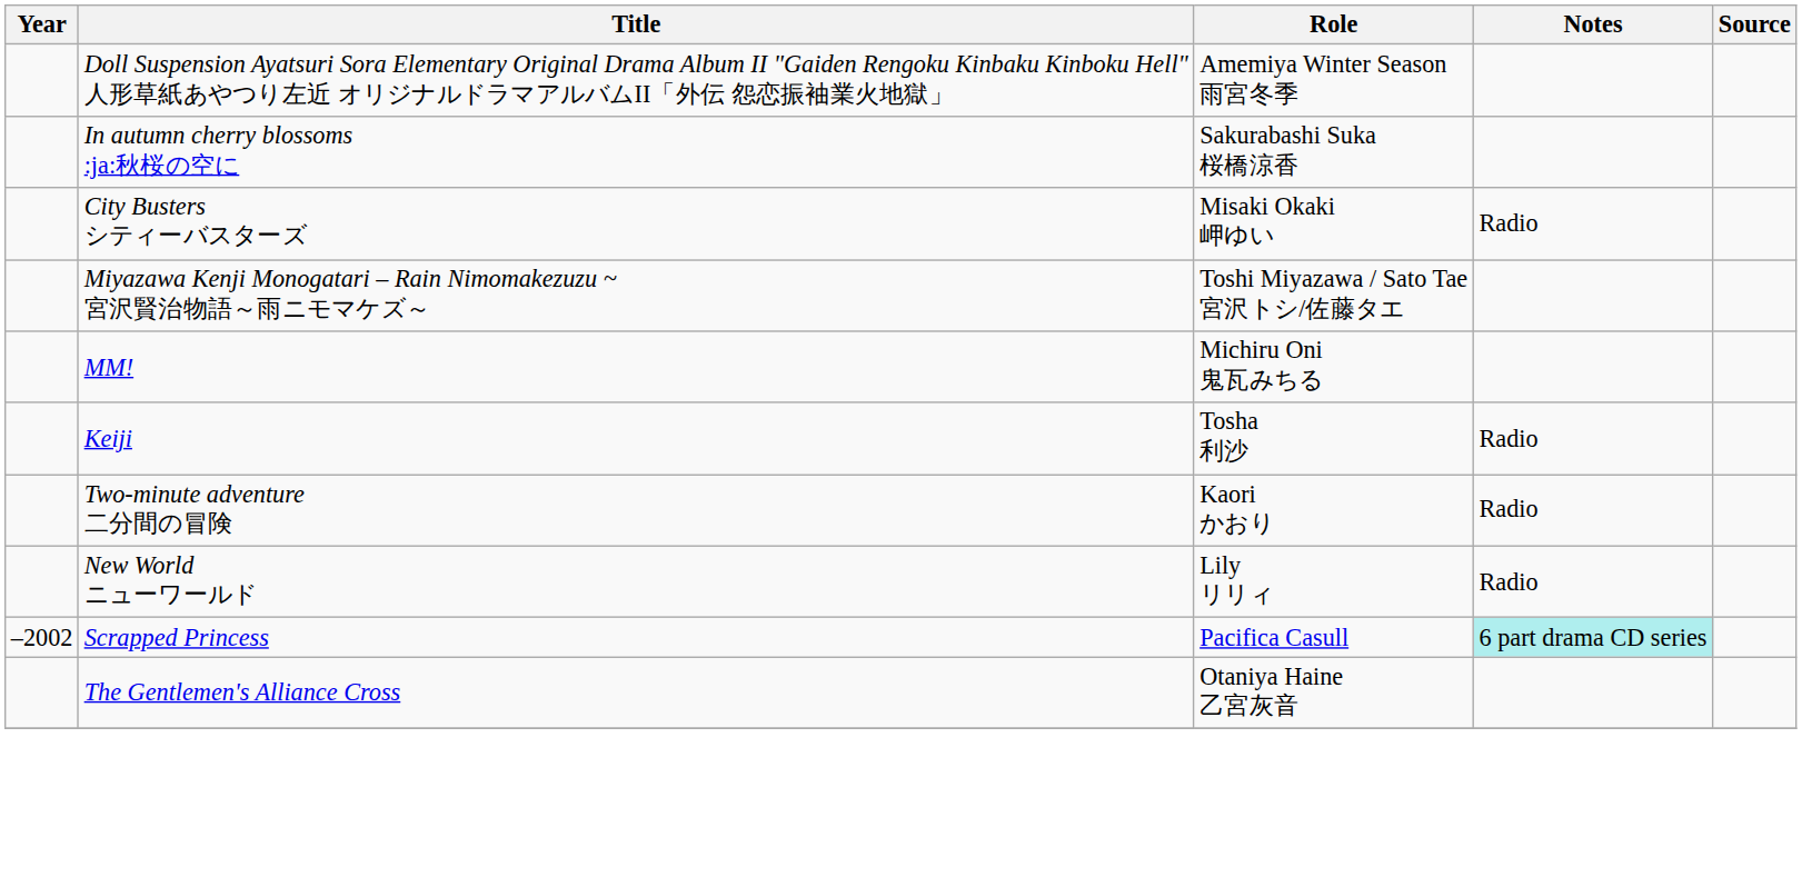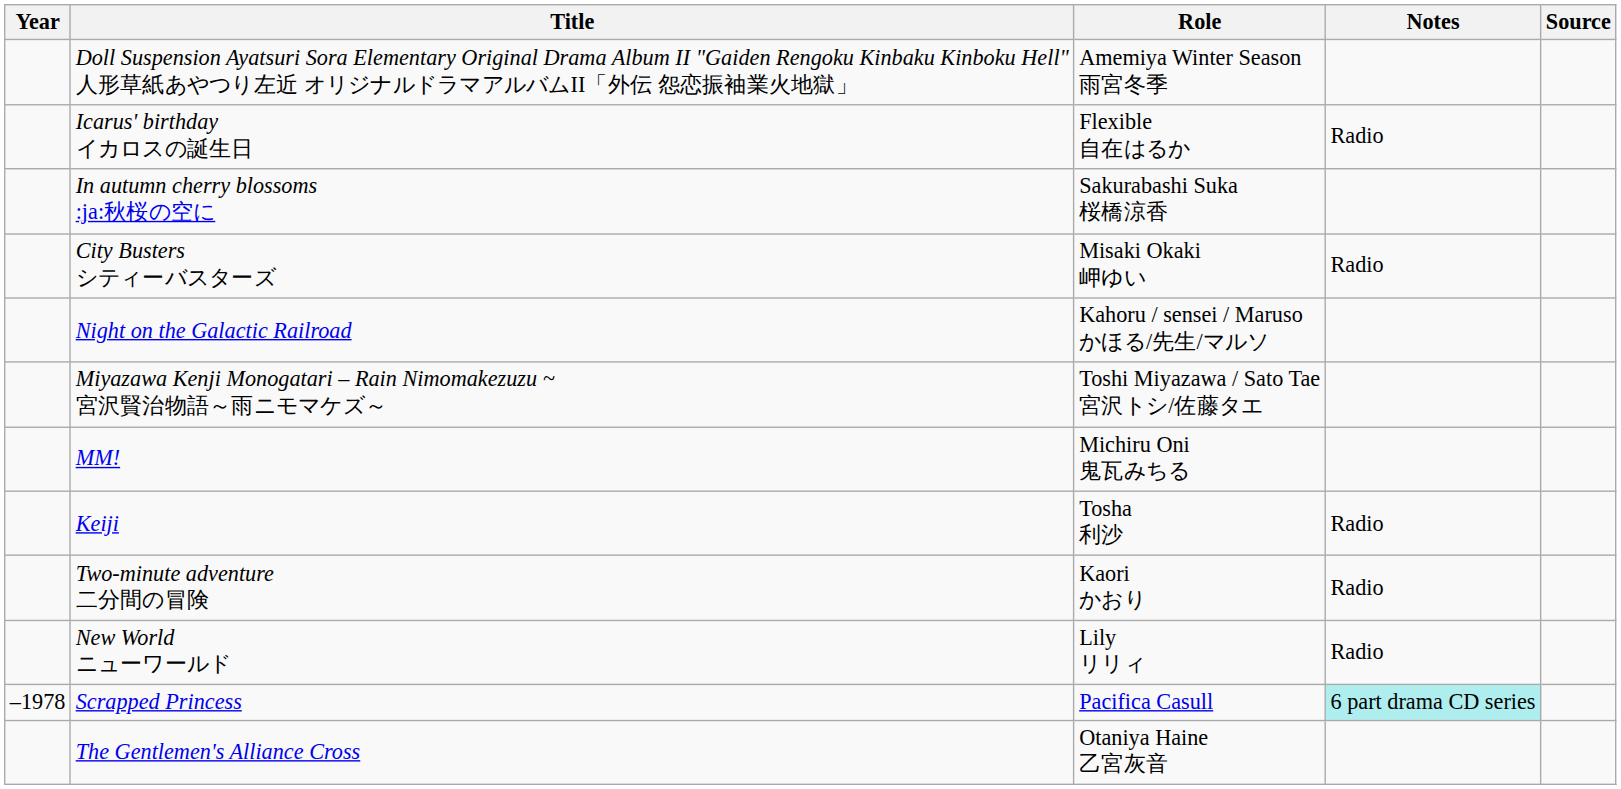 <table class="wikitable sortable plainrowheaders">
 <tr>
 <th>Year</th>
 <th>Title</th>
 <th>Role</th>
 <th class="unsortable">Notes</th>
 <th class="unsortable">Source</th>
 </tr>
 <tr>
 <td></td>
 <td><em>Doll Suspension Ayatsuri Sora Elementary Original Drama Album II "Gaiden Rengoku Kinbaku Kinboku Hell"</em><br>人形草紙あやつり左近 オリジナルドラマアルバムII「外伝 怨恋振袖業火地獄」</td>
 <td>Amemiya Winter Season<br>雨宮冬季</td>
 <td></td>
 <td></td>
 </tr>
 <tr>
 <td></td>
+<td><em>Icarus' birthday</em><br>イカロスの誕生日</td>
+<td>Flexible<br>自在はるか</td>
+<td>Radio</td>
+<td></td>
+</tr>
+<tr>
+<td></td>
 <td><em>In autumn cherry blossoms</em><br><a href='#'>:ja:秋桜の空に</a></td>
 <td>Sakurabashi Suka<br>桜橋涼香</td>
 <td></td>
 <td></td>
 </tr>
 <tr>
 <td></td>
 <td><em>City Busters</em><br>シティーバスターズ</td>
 <td>Misaki Okaki<br>岬ゆい</td>
 <td>Radio</td>
+<td></td>
+</tr>
+<tr>
+<td></td>
+<td><em><a href='#'>Night on the Galactic Railroad</a></em></td>
+<td>Kahoru / sensei / Maruso<br>かほる/先生/マルソ</td>
+<td></td>
 <td></td>
 </tr>
 <tr>
 <td></td>
 <td><em>Miyazawa Kenji Monogatari – Rain Nimomakezuzu ~</em><br>宮沢賢治物語～雨ニモマケズ～</td>
 <td>Toshi Miyazawa / Sato Tae<br>宮沢トシ/佐藤タエ</td>
 <td></td>
 <td></td>
 </tr>
 <tr>
 <td></td>
 <td><em><a href='#'>MM!</a></em></td>
 <td>Michiru Oni<br>鬼瓦みちる</td>
 <td></td>
 <td></td>
 </tr>
 <tr>
 <td></td>
 <td><em><a href='#'>Keiji</a></em></td>
 <td>Tosha<br>利沙</td>
 <td>Radio</td>
 <td></td>
 </tr>
 <tr>
 <td></td>
 <td><em>Two-minute adventure</em><br>二分間の冒険</td>
 <td>Kaori<br>かおり</td>
 <td>Radio</td>
 <td></td>
 </tr>
 <tr>
 <td></td>
 <td><em>New World</em><br>ニューワールド</td>
 <td>Lily<br>リリィ</td>
 <td>Radio</td>
 <td></td>
 </tr>
 <tr>
-<td>–2002</td>
+<td>–1978</td>
 <td><em><a href='#'>Scrapped Princess</a></em></td>
 <td><a href='#'>Pacifica Casull</a></td>
 <td style="background: paleturquoise;">6 part drama CD series</td>
 <td></td>
 </tr>
 <tr>
 <td></td>
 <td><em><a href='#'>The Gentlemen's Alliance Cross</a></em></td>
 <td>Otaniya Haine<br>乙宮灰音</td>
 <td></td>
 <td></td>
 </tr>
 <tr>
 </tr>
 </table>
